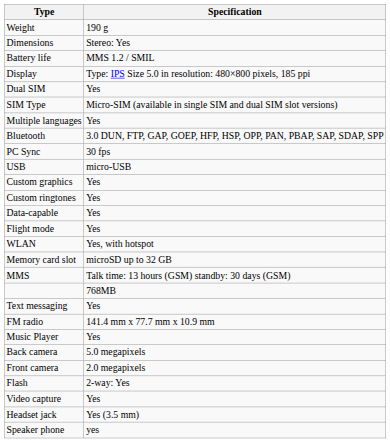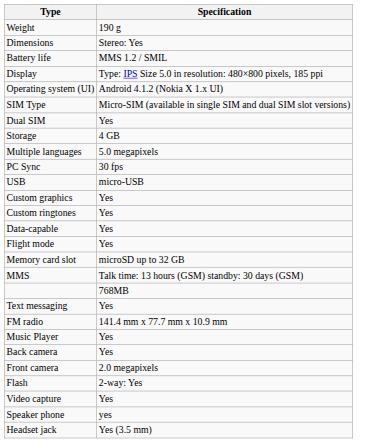 <table class="wikitable">
 <tr>
 <th>Type</th>
 <th>Specification</th>
 </tr>
 <tr>
 <td>Weight</td>
 <td>190 g</td>
 </tr>
 <tr>
 <td>Dimensions</td>
 <td>Stereo: Yes</td>
 </tr>
 <tr>
 <td>Battery life</td>
 <td>MMS 1.2 / SMIL</td>
 </tr>
 <tr>
 <td>Display</td>
 <td>Type: <a href='#'>IPS</a> Size 5.0 in resolution: 480×800 pixels, 185 ppi</td>
 </tr>
 <tr>
-<td>Dual SIM</td>
-<td>Yes</td>
+<td>Operating system (UI)</td>
+<td>Android 4.1.2 (Nokia X 1.x UI)</td>
 </tr>
 <tr>
 <td>SIM Type</td>
 <td>Micro-SIM (available in single SIM and dual SIM slot versions)</td>
 </tr>
 <tr>
-<td>Multiple languages</td>
+<td>Dual SIM</td>
 <td>Yes</td>
 </tr>
 <tr>
-<td>Bluetooth</td>
-<td>3.0 DUN, FTP, GAP, GOEP, HFP, HSP, OPP, PAN, PBAP, SAP, SDAP, SPP</td>
+<td>Storage</td>
+<td>4 GB</td>
+</tr>
+<tr>
+<td>Multiple languages</td>
+<td>5.0 megapixels</td>
 </tr>
 <tr>
 <td>PC Sync</td>
 <td>30 fps</td>
 </tr>
 <tr>
 <td>USB</td>
 <td>micro-USB</td>
 </tr>
 <tr>
 <td>Custom graphics</td>
 <td>Yes</td>
 </tr>
 <tr 2.5>
 <td>Custom ringtones</td>
 <td>Yes</td>
 </tr>
 <tr>
 <td>Data-capable</td>
 <td>Yes</td>
 </tr>
 <tr>
 <td>Flight mode</td>
 <td>Yes</td>
-</tr>
-<tr>
-<td>WLAN</td>
-<td>Yes, with hotspot</td>
 </tr>
 <tr>
 <td>Memory card slot</td>
 <td>microSD up to 32 GB<br></td>
 </tr>
 <tr>
 <td>MMS</td>
 <td>Talk time: 13 hours (GSM) standby:  30 days (GSM)</td>
 </tr>
 <tr>
 <td></td>
 <td>768MB</td>
 </tr>
 <tr>
 <td>Text messaging</td>
 <td>Yes</td>
 </tr>
 <tr>
 <td>FM radio</td>
 <td>141.4 mm x 77.7 mm x 10.9 mm</td>
 </tr>
 <tr>
 <td>Music Player</td>
 <td>Yes</td>
 </tr>
 <tr>
 <td>Back camera</td>
-<td>5.0 megapixels</td>
+<td>Yes</td>
 </tr>
 <tr>
 <td>Front camera</td>
 <td>2.0 megapixels</td>
 </tr>
 <tr>
 <td>Flash</td>
 <td>2-way: Yes</td>
 </tr>
 <tr>
 <td>Video capture</td>
 <td>Yes</td>
 </tr>
 <tr>
+<td>Speaker phone</td>
+<td>yes</td>
+</tr>
+<tr>
 <td>Headset jack</td>
 <td>Yes (3.5 mm)</td>
 </tr>
-<tr>
-<td>Speaker phone</td>
-<td>yes</td>
-</tr>
 </table>
